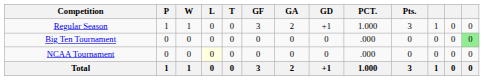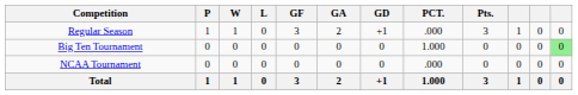 <table class="wikitable" style="text-align:center; font-size:90%; width:50%;">
 <tr>
 <th>Competition</th>
 <th>P</th>
 <th>W</th>
 <th>L</th>
-<th>T</th>
 <th>GF</th>
 <th>GA</th>
 <th>GD</th>
 <th>PCT.</th>
 <th>Pts.</th>
 <th></th>
 <th></th>
 <th></th>
 </tr>
 <tr>
 <td><a href='#'>Regular Season</a></td>
 <td>1</td>
 <td>1</td>
 <td>0</td>
-<td>0</td>
 <td>3</td>
 <td>2</td>
 <td>+1</td>
-<td>1.000</td>
+<td>.000</td>
 <td>3</td>
 <td>1</td>
 <td>0</td>
 <td>0</td>
 </tr>
 <tr>
 <td><a href='#'>Big Ten Tournament</a></td>
 <td>0</td>
 <td>0</td>
 <td>0</td>
 <td>0</td>
 <td>0</td>
 <td>0</td>
-<td>0</td>
-<td>.000</td>
+<td>1.000</td>
 <td>0</td>
 <td>0</td>
 <td>0</td>
 <td style="background: lightgreen;">0</td>
 </tr>
 <tr>
 <td><a href='#'>NCAA Tournament</a></td>
 <td>0</td>
 <td>0</td>
-<td style="background: lightyellow;">0</td>
 <td>0</td>
 <td>0</td>
 <td>0</td>
 <td>0</td>
 <td>.000</td>
 <td>0</td>
 <td>0</td>
 <td>0</td>
 <td>0</td>
 </tr>
 <tr>
 <th>Total</th>
 <th>1</th>
 <th>1</th>
 <th>0</th>
-<th>0</th>
 <th>3</th>
 <th>2</th>
 <th>+1</th>
 <th>1.000</th>
 <th>3</th>
 <th>1</th>
 <th>0</th>
 <th>0</th>
 </tr>
 </table>
